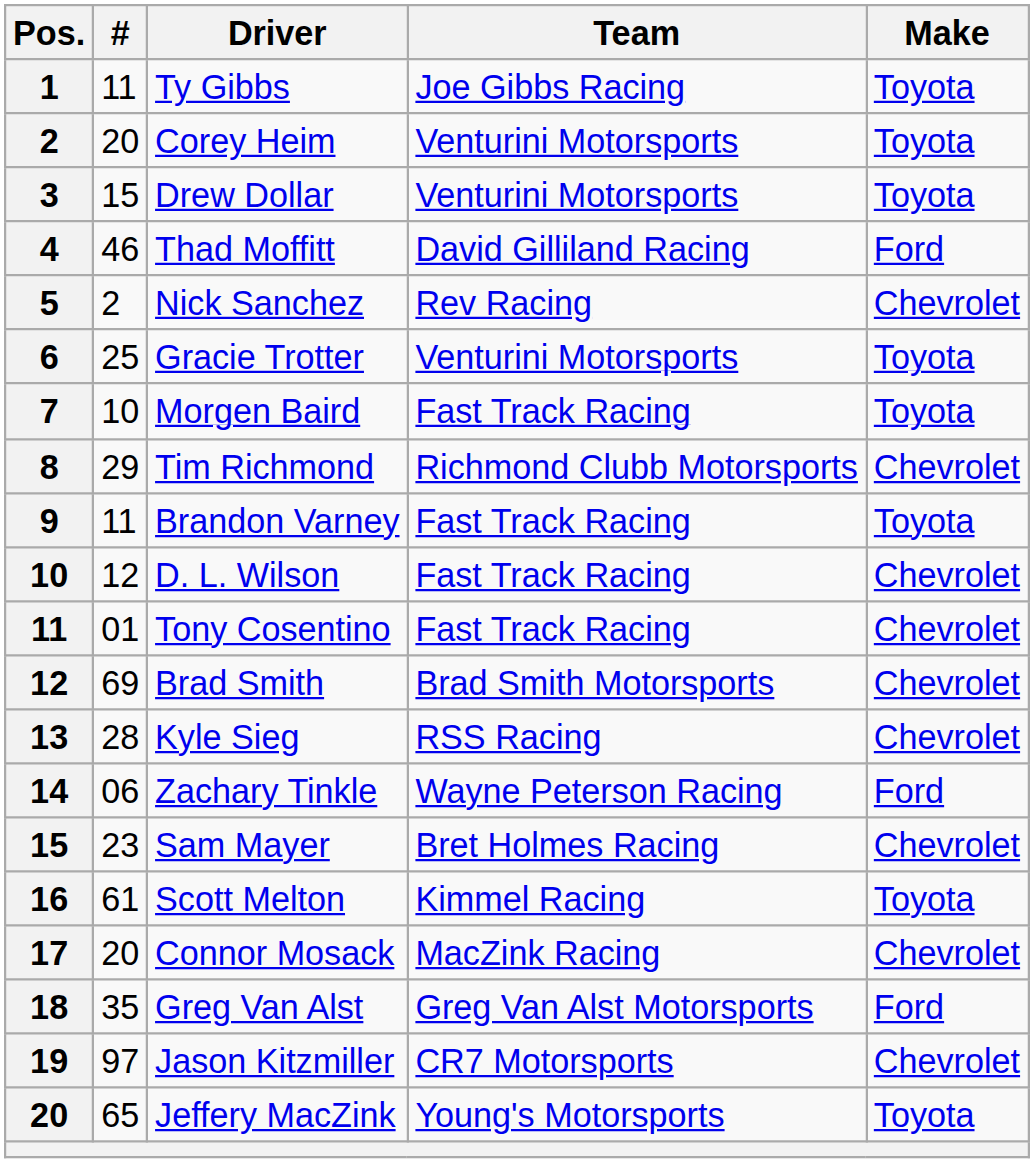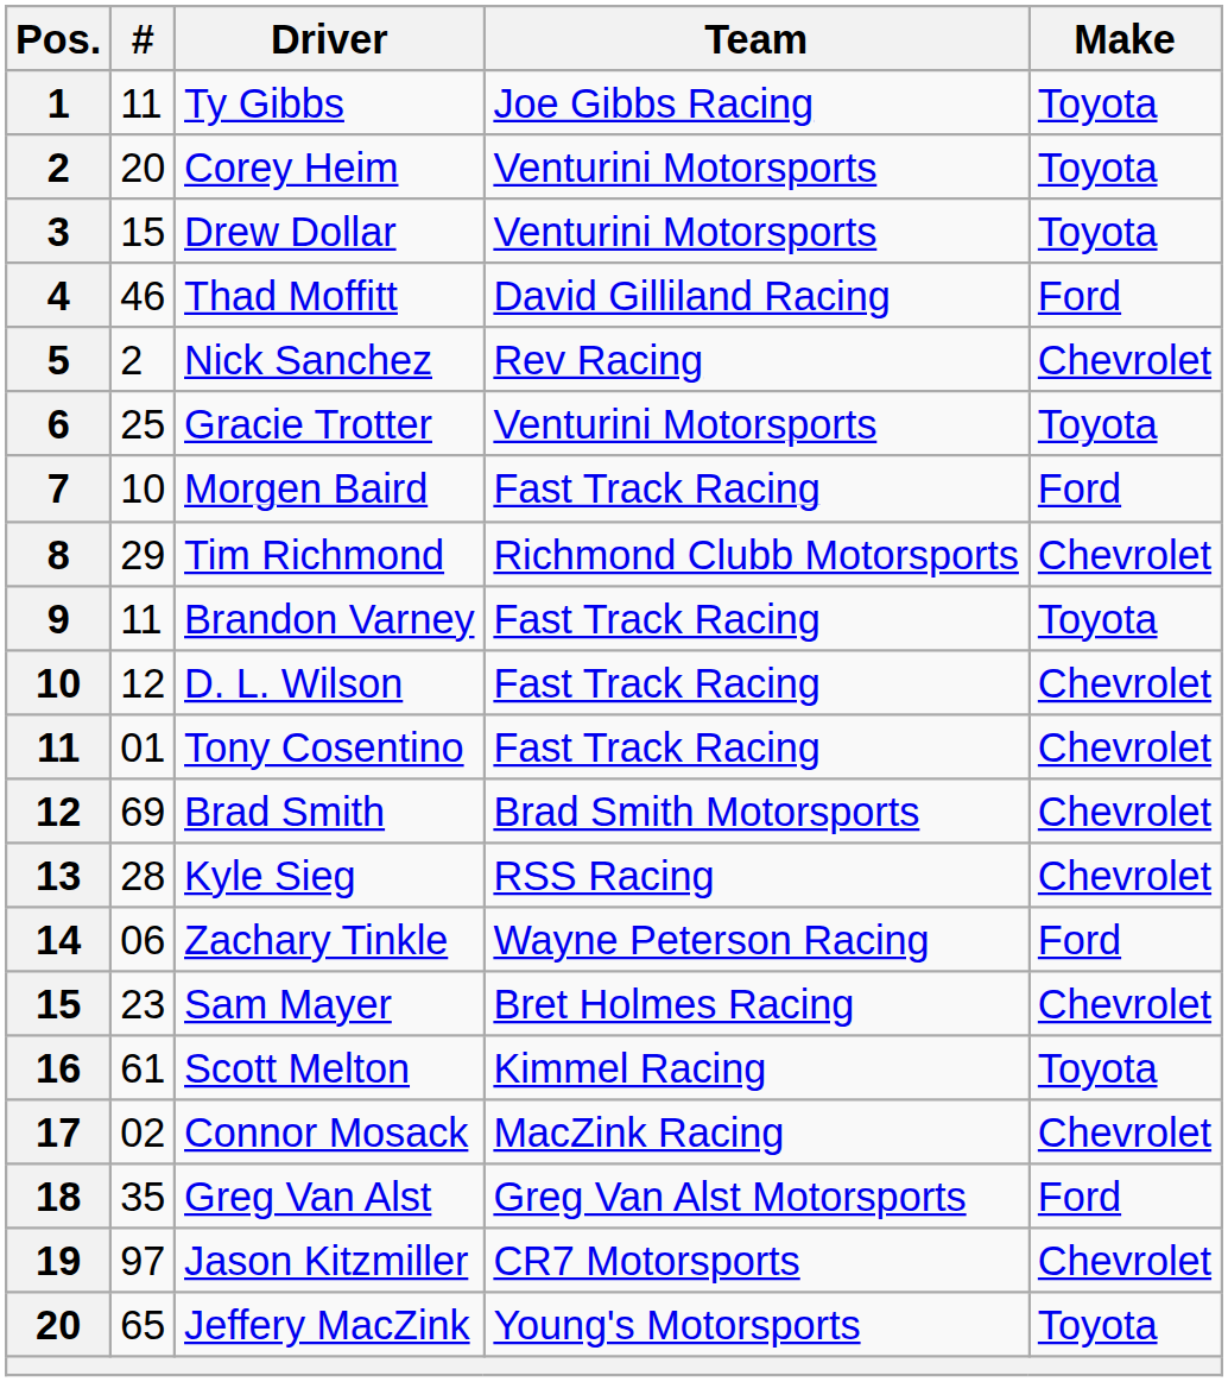 <table class="wikitable" style="font-size:95%">
 <tr>
 <th>Pos.</th>
 <th>#</th>
 <th>Driver</th>
 <th>Team</th>
 <th>Make</th>
 </tr>
 <tr>
 <th>1</th>
 <td>11</td>
 <td><a href='#'>Ty Gibbs</a></td>
 <td><a href='#'>Joe Gibbs Racing</a></td>
 <td><a href='#'>Toyota</a></td>
 </tr>
 <tr>
 <th>2</th>
 <td>20</td>
 <td><a href='#'>Corey Heim</a></td>
 <td><a href='#'>Venturini Motorsports</a></td>
 <td><a href='#'>Toyota</a></td>
 </tr>
 <tr>
 <th>3</th>
 <td>15</td>
 <td><a href='#'>Drew Dollar</a></td>
 <td><a href='#'>Venturini Motorsports</a></td>
 <td><a href='#'>Toyota</a></td>
 </tr>
 <tr>
 <th>4</th>
 <td>46</td>
 <td><a href='#'>Thad Moffitt</a></td>
 <td><a href='#'>David Gilliland Racing</a></td>
 <td><a href='#'>Ford</a></td>
 </tr>
 <tr>
 <th>5</th>
 <td>2</td>
 <td><a href='#'>Nick Sanchez</a></td>
 <td><a href='#'>Rev Racing</a></td>
 <td><a href='#'>Chevrolet</a></td>
 </tr>
 <tr>
 <th>6</th>
 <td>25</td>
 <td><a href='#'>Gracie Trotter</a></td>
 <td><a href='#'>Venturini Motorsports</a></td>
 <td><a href='#'>Toyota</a></td>
 </tr>
 <tr>
 <th>7</th>
 <td>10</td>
 <td><a href='#'>Morgen Baird</a></td>
 <td><a href='#'>Fast Track Racing</a></td>
-<td><a href='#'>Toyota</a></td>
+<td><a href='#'>Ford</a></td>
 </tr>
 <tr>
 <th>8</th>
 <td>29</td>
 <td><a href='#'>Tim Richmond</a></td>
 <td><a href='#'>Richmond Clubb Motorsports</a></td>
 <td><a href='#'>Chevrolet</a></td>
 </tr>
 <tr>
 <th>9</th>
 <td>11</td>
 <td><a href='#'>Brandon Varney</a></td>
 <td><a href='#'>Fast Track Racing</a></td>
 <td><a href='#'>Toyota</a></td>
 </tr>
 <tr>
 <th>10</th>
 <td>12</td>
 <td><a href='#'>D. L. Wilson</a></td>
 <td><a href='#'>Fast Track Racing</a></td>
 <td><a href='#'>Chevrolet</a></td>
 </tr>
 <tr>
 <th>11</th>
 <td>01</td>
 <td><a href='#'>Tony Cosentino</a></td>
 <td><a href='#'>Fast Track Racing</a></td>
 <td><a href='#'>Chevrolet</a></td>
 </tr>
 <tr>
 <th>12</th>
 <td>69</td>
 <td><a href='#'>Brad Smith</a></td>
 <td><a href='#'>Brad Smith Motorsports</a></td>
 <td><a href='#'>Chevrolet</a></td>
 </tr>
 <tr>
 <th>13</th>
 <td>28</td>
 <td><a href='#'>Kyle Sieg</a></td>
 <td><a href='#'>RSS Racing</a></td>
 <td><a href='#'>Chevrolet</a></td>
 </tr>
 <tr>
 <th>14</th>
 <td>06</td>
 <td><a href='#'>Zachary Tinkle</a></td>
 <td><a href='#'>Wayne Peterson Racing</a></td>
 <td><a href='#'>Ford</a></td>
 </tr>
 <tr>
 <th>15</th>
 <td>23</td>
 <td><a href='#'>Sam Mayer</a></td>
 <td><a href='#'>Bret Holmes Racing</a></td>
 <td><a href='#'>Chevrolet</a></td>
 </tr>
 <tr>
 <th>16</th>
 <td>61</td>
 <td><a href='#'>Scott Melton</a></td>
 <td><a href='#'>Kimmel Racing</a></td>
 <td><a href='#'>Toyota</a></td>
 </tr>
 <tr>
 <th>17</th>
-<td>20</td>
+<td>02</td>
 <td><a href='#'>Connor Mosack</a></td>
 <td><a href='#'>MacZink Racing</a></td>
 <td><a href='#'>Chevrolet</a></td>
 </tr>
 <tr>
 <th>18</th>
 <td>35</td>
 <td><a href='#'>Greg Van Alst</a></td>
 <td><a href='#'>Greg Van Alst Motorsports</a></td>
 <td><a href='#'>Ford</a></td>
 </tr>
 <tr>
 <th>19</th>
 <td>97</td>
 <td><a href='#'>Jason Kitzmiller</a></td>
 <td><a href='#'>CR7 Motorsports</a></td>
 <td><a href='#'>Chevrolet</a></td>
 </tr>
 <tr>
 <th>20</th>
 <td>65</td>
 <td><a href='#'>Jeffery MacZink</a></td>
 <td><a href='#'>Young's Motorsports</a></td>
 <td><a href='#'>Toyota</a></td>
 </tr>
 <tr>
 <th colspan="5"></th>
 </tr>
 </table>
